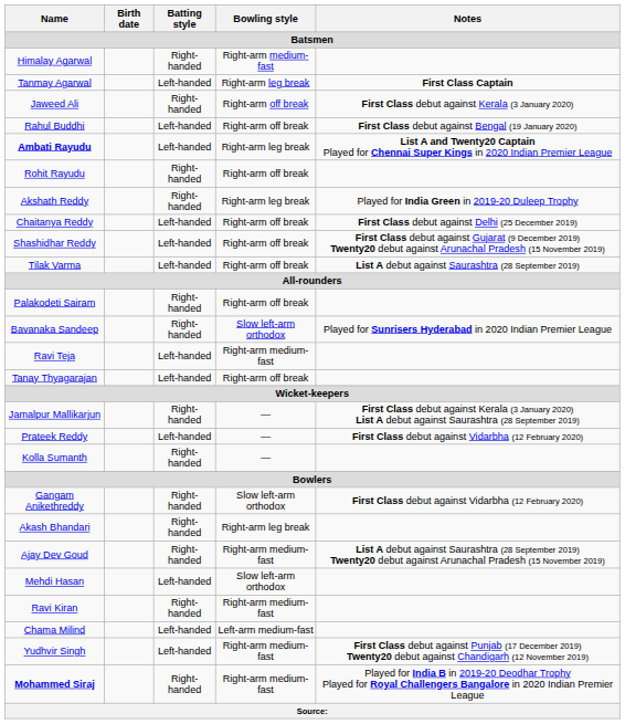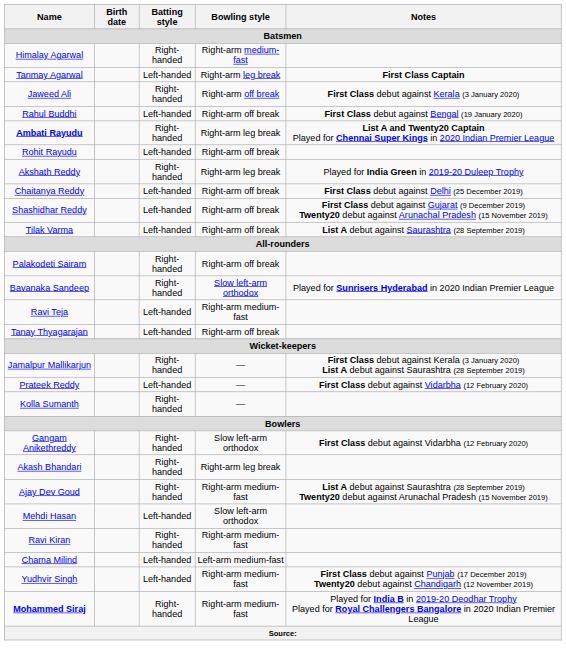 <table class="wikitable" style="font-size: 90%; text-align: center;width:70%;">
 <tr>
 <th align=center>Name</th>
 <th align=center>Birth date</th>
 <th align=center>Batting style</th>
 <th align=center>Bowling style</th>
 <th align=center>Notes</th>
 </tr>
 <tr>
 <th colspan="6" style="background: #DCDCDC" align="center">Batsmen</th>
 </tr>
 <tr>
 <td><a href='#'>Himalay Agarwal</a></td>
 <td></td>
 <td>Right-handed</td>
 <td>Right-arm <a href='#'>medium-fast</a></td>
 <td></td>
 </tr>
 <tr>
 <td><a href='#'>Tanmay Agarwal</a></td>
 <td></td>
 <td>Left-handed</td>
 <td>Right-arm <a href='#'>leg break</a></td>
 <td><strong>First Class Captain</strong></td>
 </tr>
 <tr>
 <td><a href='#'>Jaweed Ali</a></td>
 <td></td>
 <td>Right-handed</td>
 <td>Right-arm <a href='#'>off break</a></td>
 <td><strong>First Class</strong> debut against <a href='#'>Kerala</a> <small>(3 January 2020)</small></td>
 </tr>
 <tr>
 <td><a href='#'>Rahul Buddhi</a></td>
 <td></td>
 <td>Left-handed</td>
 <td>Right-arm off break</td>
 <td><strong>First Class</strong> debut against <a href='#'>Bengal</a> <small>(19 January 2020)</small></td>
 </tr>
 <tr>
 <td><strong><a href='#'>Ambati Rayudu</a></strong></td>
 <td></td>
-<td>Left-handed</td>
+<td>Right-handed</td>
 <td>Right-arm leg break</td>
 <td><strong>List A and Twenty20 Captain</strong> <br> Played for <strong><a href='#'>Chennai Super Kings</a></strong> in <a href='#'>2020 Indian Premier League</a></td>
 </tr>
 <tr>
 <td><a href='#'>Rohit Rayudu</a></td>
 <td></td>
-<td>Right-handed</td>
+<td>Left-handed</td>
 <td>Right-arm off break</td>
 <td></td>
 </tr>
 <tr>
 <td><a href='#'>Akshath Reddy</a></td>
 <td></td>
 <td>Right-handed</td>
 <td>Right-arm leg break</td>
 <td>Played for <strong>India Green</strong> in <a href='#'>2019-20 Duleep Trophy</a></td>
 </tr>
 <tr>
 <td><a href='#'>Chaitanya Reddy</a></td>
 <td></td>
 <td>Left-handed</td>
 <td>Right-arm off break</td>
 <td><strong>First Class</strong> debut against <a href='#'>Delhi</a> <small>(25 December 2019)</small></td>
 </tr>
 <tr>
 <td><a href='#'>Shashidhar Reddy</a></td>
 <td></td>
 <td>Left-handed</td>
 <td>Right-arm off break</td>
 <td><strong>First Class</strong> debut against <a href='#'>Gujarat</a> <small>(9 December 2019)</small> <br> <strong>Twenty20</strong> debut against <a href='#'>Arunachal Pradesh</a> <small>(15 November 2019)</small></td>
 </tr>
 <tr>
 <td><a href='#'>Tilak Varma</a></td>
 <td></td>
 <td>Left-handed</td>
 <td>Right-arm off break</td>
 <td><strong>List A</strong> debut against <a href='#'>Saurashtra</a> <small>(28 September 2019)</small></td>
 </tr>
 <tr>
 <th colspan="6" style="background: #DCDCDC" align="center">All-rounders</th>
 </tr>
 <tr>
 <td><a href='#'>Palakodeti Sairam</a></td>
 <td></td>
 <td>Right-handed</td>
 <td>Right-arm off break</td>
 <td></td>
 </tr>
 <tr>
 <td><a href='#'>Bavanaka Sandeep</a></td>
 <td></td>
 <td>Right-handed</td>
 <td><a href='#'>Slow left-arm orthodox</a></td>
 <td>Played for <strong><a href='#'>Sunrisers Hyderabad</a></strong> in 2020 Indian Premier League</td>
 </tr>
 <tr>
 <td><a href='#'>Ravi Teja</a></td>
 <td></td>
 <td>Left-handed</td>
 <td>Right-arm medium-fast</td>
 <td></td>
 </tr>
 <tr>
 <td><a href='#'>Tanay Thyagarajan</a></td>
 <td></td>
 <td>Left-handed</td>
 <td>Right-arm off break</td>
 <td></td>
 </tr>
 <tr>
 <th colspan="6" style="background: #DCDCDC" align="center">Wicket-keepers</th>
 </tr>
 <tr>
 <td><a href='#'>Jamalpur Mallikarjun</a></td>
 <td></td>
 <td>Right-handed</td>
 <td>—</td>
 <td><strong>First Class</strong> debut against Kerala <small>(3 January 2020)</small> <br> <strong>List A</strong> debut against Saurashtra <small>(28 September 2019)</small></td>
 </tr>
 <tr>
 <td><a href='#'>Prateek Reddy</a></td>
 <td></td>
 <td>Left-handed</td>
 <td>—</td>
 <td><strong>First Class</strong> debut against <a href='#'>Vidarbha</a> <small>(12 February 2020)</small></td>
 </tr>
 <tr>
 <td><a href='#'>Kolla Sumanth</a></td>
 <td></td>
 <td>Right-handed</td>
 <td>—</td>
 <td></td>
 </tr>
 <tr>
 <th colspan="6" style="background: #DCDCDC" align="center">Bowlers</th>
 </tr>
 <tr>
 <td><a href='#'>Gangam Anikethreddy</a></td>
 <td></td>
 <td>Right-handed</td>
 <td>Slow left-arm orthodox</td>
 <td><strong>First Class</strong> debut against Vidarbha <small>(12 February 2020)</small></td>
 </tr>
 <tr>
 <td><a href='#'>Akash Bhandari</a></td>
 <td></td>
 <td>Right-handed</td>
 <td>Right-arm leg break</td>
 <td></td>
 </tr>
 <tr>
 <td><a href='#'>Ajay Dev Goud</a></td>
 <td></td>
 <td>Right-handed</td>
 <td>Right-arm medium-fast</td>
 <td><strong>List A</strong> debut against Saurashtra <small>(28 September 2019)</small> <br> <strong>Twenty20</strong> debut against Arunachal Pradesh <small>(15 November 2019)</small></td>
 </tr>
 <tr>
 <td><a href='#'>Mehdi Hasan</a></td>
 <td></td>
 <td>Left-handed</td>
 <td>Slow left-arm orthodox</td>
 <td></td>
 </tr>
 <tr>
 <td><a href='#'>Ravi Kiran</a></td>
 <td></td>
 <td>Right-handed</td>
 <td>Right-arm medium-fast</td>
 <td></td>
 </tr>
 <tr>
 <td><a href='#'>Chama Milind</a></td>
 <td></td>
 <td>Left-handed</td>
 <td>Left-arm medium-fast</td>
 <td></td>
 </tr>
 <tr>
 <td><a href='#'>Yudhvir Singh</a></td>
 <td></td>
 <td>Left-handed</td>
 <td>Right-arm medium-fast</td>
 <td><strong>First Class</strong> debut against <a href='#'>Punjab</a> <small>(17 December 2019)</small> <br> <strong>Twenty20</strong> debut against <a href='#'>Chandigarh</a> <small>(12 November 2019)</small></td>
 </tr>
 <tr>
 <td><strong><a href='#'>Mohammed Siraj</a></strong></td>
 <td></td>
 <td>Right-handed</td>
 <td>Right-arm medium-fast</td>
 <td>Played for <strong><a href='#'>India B</a></strong> in <a href='#'>2019-20 Deodhar Trophy</a> <br> Played for <strong><a href='#'>Royal Challengers Bangalore</a></strong> in 2020 Indian Premier League</td>
 </tr>
 <tr>
 <th colspan="23"><small>Source:</small></th>
 </tr>
 </table>
